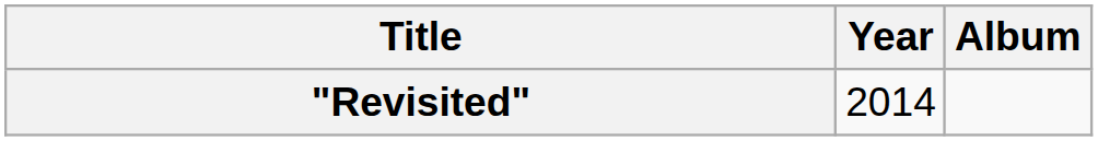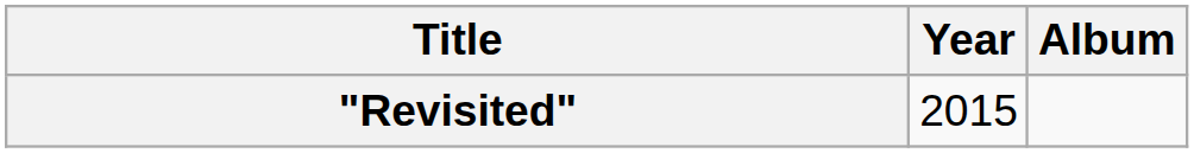 <table class="wikitable plainrowheaders" style="text-align:center;">
 <tr>
 <th scope="col" style="width:20em;">Title</th>
 <th scope="col" style="width:1em;">Year</th>
 <th scope="col">Album</th>
 </tr>
 <tr>
 <th scope="row">"Revisited"</th>
-<td>2014</td>
+<td>2015</td>
 <td></td>
 </tr>
 </table>
